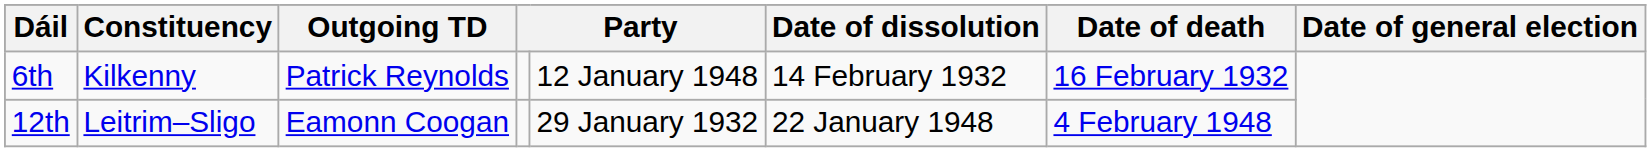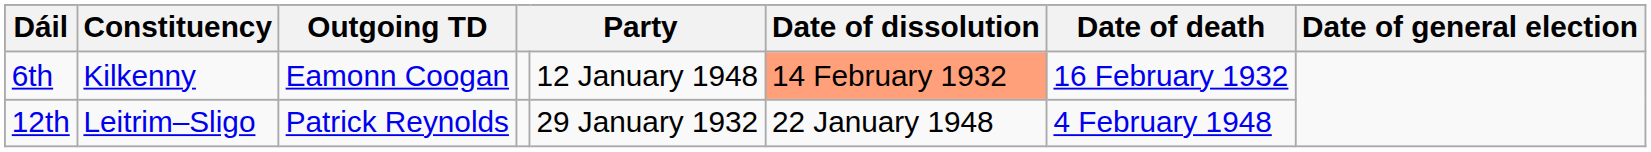 <table class="wikitable">
 <tr>
 <th>Dáil</th>
 <th>Constituency</th>
 <th>Outgoing TD</th>
 <th colspan=2>Party</th>
 <th>Date of dissolution</th>
 <th>Date of death</th>
 <th>Date of general election</th>
 </tr>
 <tr>
 <td><a href='#'>6th</a></td>
 <td><a href='#'>Kilkenny</a></td>
-<td><a href='#'>Patrick Reynolds</a></td>
+<td><a href='#'>Eamonn Coogan</a></td>
 <td></td>
 <td>12 January 1948</td>
-<td>14 February 1932</td>
+<td style="background: lightsalmon;">14 February 1932</td>
 <td><a href='#'>16 February 1932</a></td>
 </tr>
 <tr>
 <td><a href='#'>12th</a></td>
 <td><a href='#'>Leitrim–Sligo</a></td>
-<td><a href='#'>Eamonn Coogan</a></td>
+<td><a href='#'>Patrick Reynolds</a></td>
 <td></td>
 <td>29 January 1932</td>
 <td>22 January 1948</td>
 <td><a href='#'>4 February 1948</a></td>
 </tr>
 </table>
